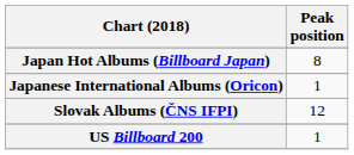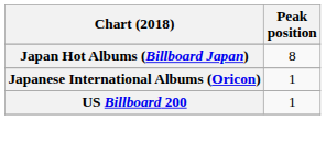 <table class="wikitable sortable plainrowheaders" style="text-align:center">
 <tr>
 <th scope="col">Chart (2018)</th>
 <th scope="col">Peak<br> position</th>
 </tr>
 <tr>
 </tr>
 <tr>
 </tr>
 <tr>
 </tr>
 <tr>
 </tr>
 <tr>
 </tr>
 <tr>
 </tr>
 <tr>
 </tr>
 <tr>
 </tr>
 <tr>
 </tr>
 <tr>
 </tr>
 <tr>
 </tr>
 <tr>
 </tr>
 <tr>
 </tr>
 <tr>
 </tr>
 <tr>
 <th scope="row">Japan Hot Albums (<em><a href='#'>Billboard Japan</a></em>)</th>
 <td>8</td>
 </tr>
 <tr>
 </tr>
 <tr>
 <th scope="row">Japanese International Albums (<a href='#'>Oricon</a>)</th>
 <td>1</td>
 </tr>
 <tr>
 </tr>
 <tr>
 </tr>
 <tr>
 </tr>
 <tr>
 </tr>
 <tr>
 </tr>
 <tr>
-<th scope="row">Slovak Albums (<a href='#'>ČNS IFPI</a>)</th>
-<td>12</td>
-</tr>
-<tr>
 </tr>
 <tr>
 </tr>
 <tr>
 </tr>
 <tr>
 </tr>
 <tr>
 <th scope="row">US <a href='#'><em>Billboard</em> 200</a></th>
 <td>1</td>
 </tr>
 <tr>
 </tr>
 <tr>
 </tr>
 </table>
